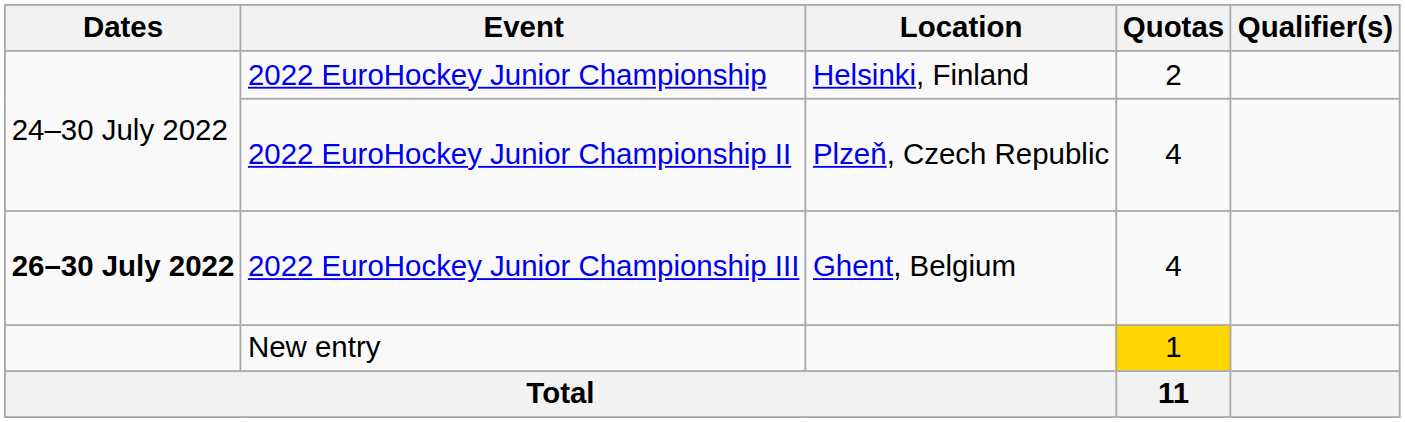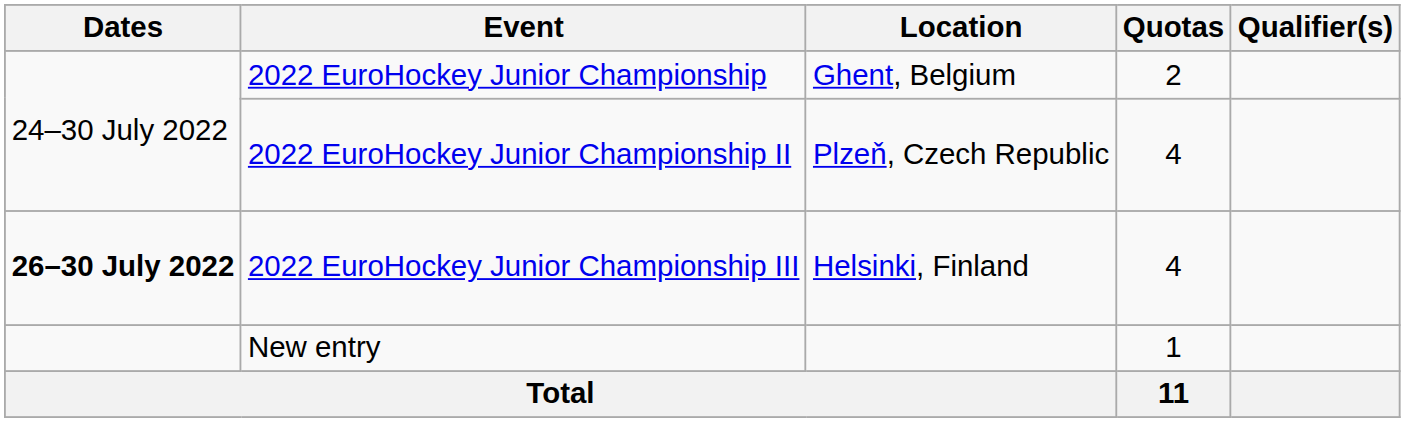 <table class="wikitable">
 <tr>
 <th>Dates</th>
 <th>Event</th>
 <th>Location</th>
 <th>Quotas</th>
 <th>Qualifier(s)</th>
 </tr>
 <tr>
 <td rowspan=2>24–30 July 2022</td>
 <td><a href='#'>2022 EuroHockey Junior Championship</a></td>
-<td><a href='#'>Helsinki</a>, Finland</td>
+<td><a href='#'>Ghent</a>, Belgium</td>
 <td align=center>2</td>
 <td><br></td>
 </tr>
 <tr>
 <td><a href='#'>2022 EuroHockey Junior Championship II</a></td>
 <td><a href='#'>Plzeň</a>, Czech Republic</td>
 <td align=center>4</td>
 <td><br><br><br></td>
 </tr>
 <tr>
 <td><strong>26–30 July 2022</strong></td>
 <td><a href='#'>2022 EuroHockey Junior Championship III</a></td>
-<td><a href='#'>Ghent</a>, Belgium</td>
+<td><a href='#'>Helsinki</a>, Finland</td>
 <td align=center>4</td>
 <td><br><br><br></td>
 </tr>
 <tr>
 <td></td>
 <td>New entry</td>
 <td></td>
-<td align=center style="background: gold;">1</td>
+<td align=center>1</td>
 <td></td>
 </tr>
 <tr>
 <th colspan=3>Total</th>
 <th>11</th>
 <th></th>
 </tr>
 </table>
